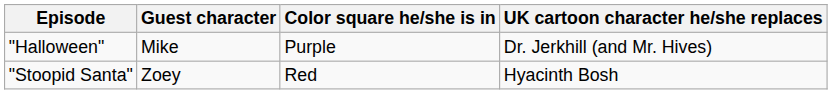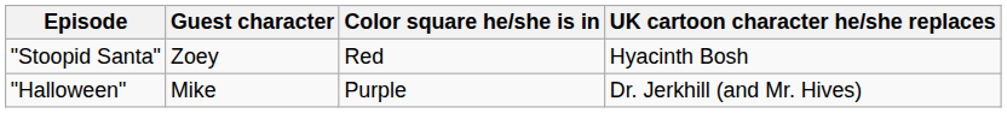 <table class="wikitable">
 <tr>
 <th>Episode</th>
 <th>Guest character</th>
 <th>Color square he/she is in</th>
 <th>UK cartoon character he/she replaces</th>
 </tr>
 <tr>
+<td>"Stoopid Santa"</td>
+<td>Zoey</td>
+<td>Red</td>
+<td>Hyacinth Bosh</td>
+</tr>
+<tr>
 <td>"Halloween"</td>
 <td>Mike</td>
 <td>Purple</td>
 <td>Dr. Jerkhill (and Mr. Hives)</td>
 </tr>
-<tr>
-<td>"Stoopid Santa"</td>
-<td>Zoey</td>
-<td>Red</td>
-<td>Hyacinth Bosh</td>
-</tr>
 </table>
